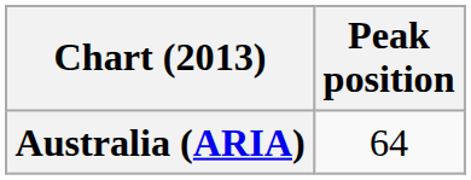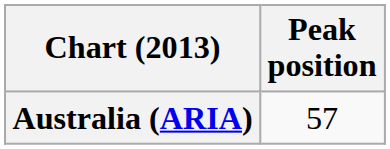 <table class="wikitable sortable plainrowheaders" style="text-align:center;">
 <tr>
 <th>Chart (2013)</th>
 <th>Peak<br>position</th>
 </tr>
 <tr>
 <th scope="row">Australia (<a href='#'>ARIA</a>)</th>
-<td>64</td>
+<td>57</td>
 </tr>
 </table>
